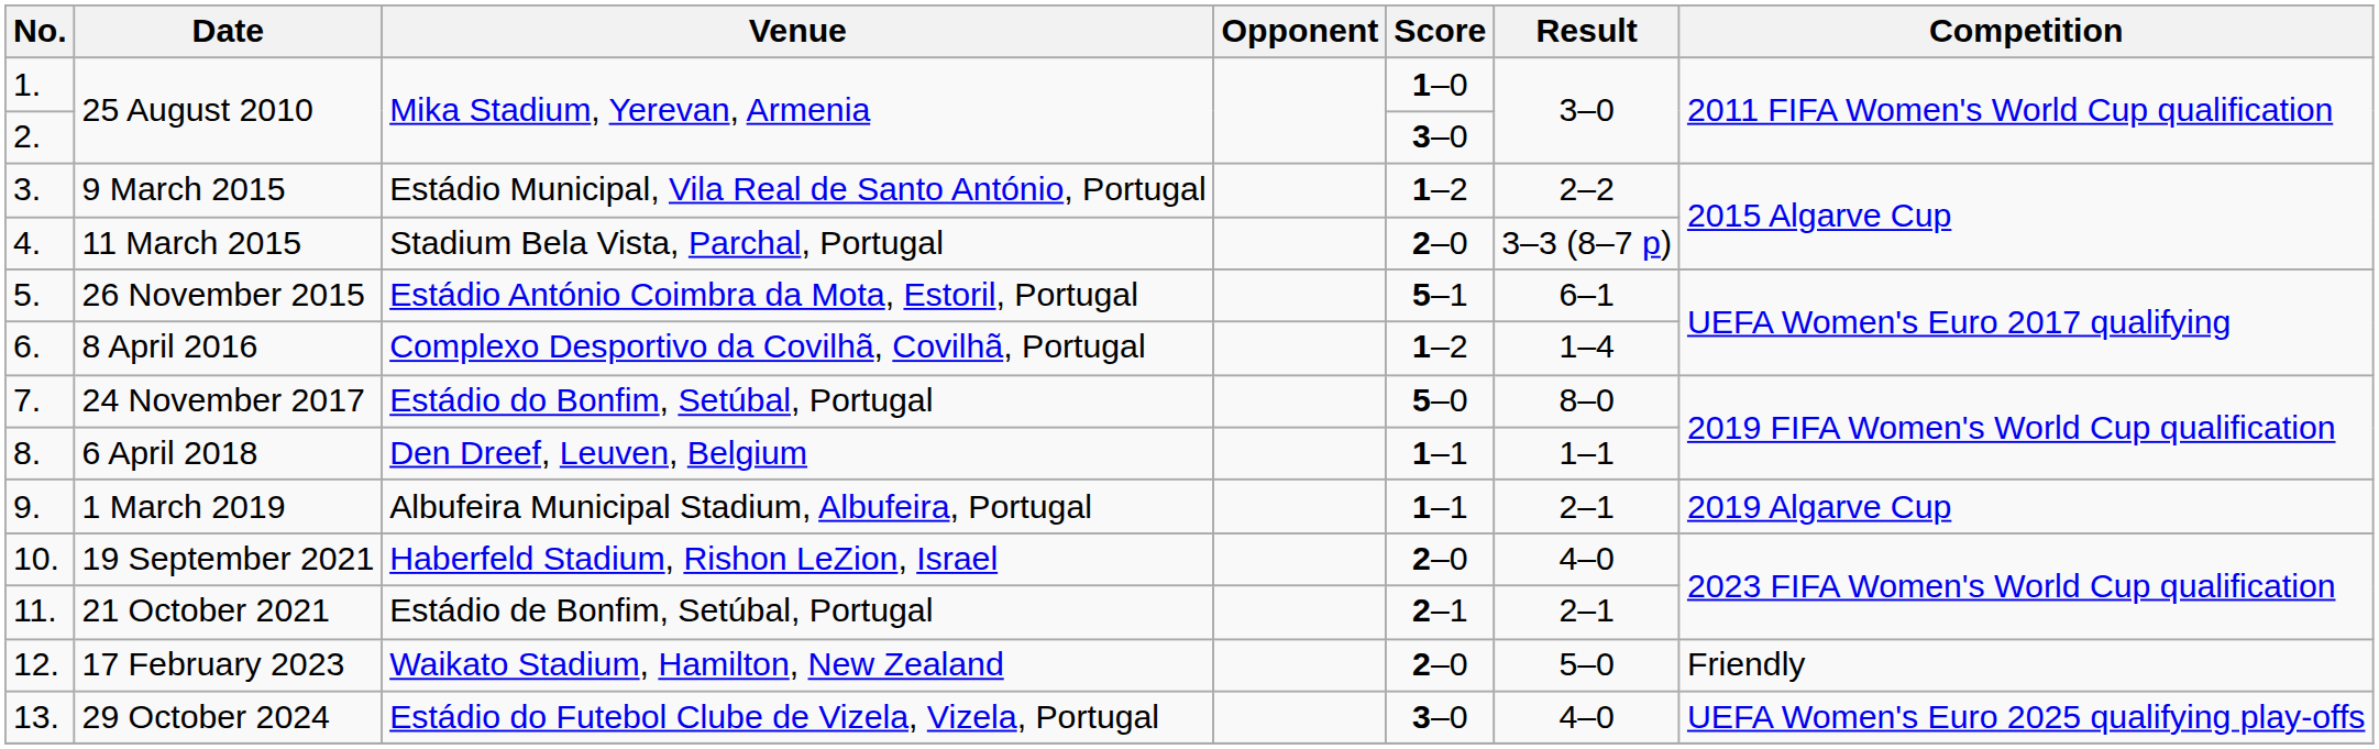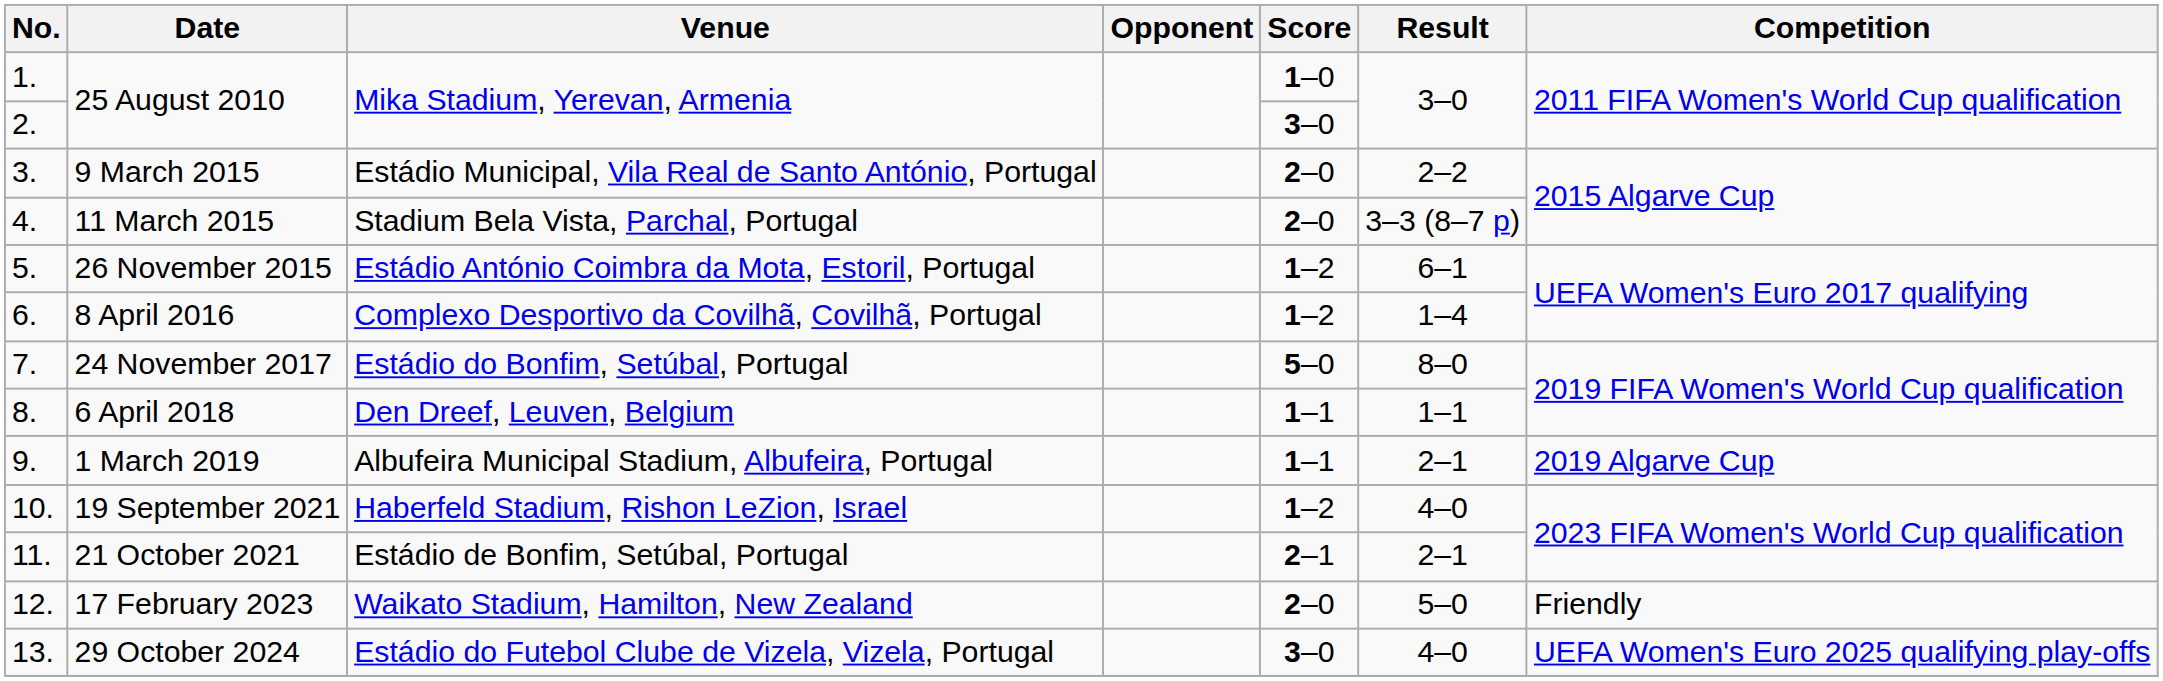 <table class="wikitable">
 <tr>
 <th>No.</th>
 <th>Date</th>
 <th>Venue</th>
 <th>Opponent</th>
 <th>Score</th>
 <th>Result</th>
 <th>Competition</th>
 </tr>
 <tr>
 <td>1.</td>
 <td rowspan=2>25 August 2010</td>
 <td rowspan=2><a href='#'>Mika Stadium</a>, <a href='#'>Yerevan</a>, <a href='#'>Armenia</a></td>
 <td rowspan=2></td>
 <td align=center><strong>1</strong>–0</td>
 <td rowspan=2 align=center>3–0</td>
 <td rowspan=2><a href='#'>2011 FIFA Women's World Cup qualification</a></td>
 </tr>
 <tr>
 <td>2.</td>
 <td align=center><strong>3</strong>–0</td>
 </tr>
 <tr>
 <td>3.</td>
 <td>9 March 2015</td>
 <td>Estádio Municipal, <a href='#'>Vila Real de Santo António</a>, Portugal</td>
 <td></td>
-<td align=center><strong>1</strong>–2</td>
+<td align=center><strong>2</strong>–0</td>
 <td align=center>2–2</td>
 <td rowspan=2><a href='#'>2015 Algarve Cup</a></td>
 </tr>
 <tr>
 <td>4.</td>
 <td>11 March 2015</td>
 <td>Stadium Bela Vista, <a href='#'>Parchal</a>, Portugal</td>
 <td></td>
 <td align=center><strong>2</strong>–0</td>
 <td align=center>3–3 (8–7 <a href='#'>p</a>)</td>
 </tr>
 <tr>
 <td>5.</td>
 <td>26 November 2015</td>
 <td><a href='#'>Estádio António Coimbra da Mota</a>, <a href='#'>Estoril</a>, Portugal</td>
 <td></td>
-<td align=center><strong>5</strong>–1</td>
+<td align=center><strong>1</strong>–2</td>
 <td align=center>6–1</td>
 <td rowspan=2><a href='#'>UEFA Women's Euro 2017 qualifying</a></td>
 </tr>
 <tr>
 <td>6.</td>
 <td>8 April 2016</td>
 <td><a href='#'>Complexo Desportivo da Covilhã</a>, <a href='#'>Covilhã</a>, Portugal</td>
 <td></td>
 <td align=center><strong>1</strong>–2</td>
 <td align=center>1–4</td>
 </tr>
 <tr>
 <td>7.</td>
 <td>24 November 2017</td>
 <td><a href='#'>Estádio do Bonfim</a>, <a href='#'>Setúbal</a>, Portugal</td>
 <td></td>
 <td align=center><strong>5</strong>–0</td>
 <td align=center>8–0</td>
 <td rowspan=2><a href='#'>2019 FIFA Women's World Cup qualification</a></td>
 </tr>
 <tr>
 <td>8.</td>
 <td>6 April 2018</td>
 <td><a href='#'>Den Dreef</a>, <a href='#'>Leuven</a>, <a href='#'>Belgium</a></td>
 <td></td>
 <td align=center><strong>1</strong>–1</td>
 <td align=center>1–1</td>
 </tr>
 <tr>
 <td>9.</td>
 <td>1 March 2019</td>
 <td>Albufeira Municipal Stadium, <a href='#'>Albufeira</a>, Portugal</td>
 <td></td>
 <td align=center><strong>1</strong>–1</td>
 <td align=center>2–1</td>
 <td><a href='#'>2019 Algarve Cup</a></td>
 </tr>
 <tr>
 <td>10.</td>
 <td>19 September 2021</td>
 <td><a href='#'>Haberfeld Stadium</a>, <a href='#'>Rishon LeZion</a>, <a href='#'>Israel</a></td>
 <td></td>
-<td align=center><strong>2</strong>–0</td>
+<td align=center><strong>1</strong>–2</td>
 <td align=center>4–0</td>
 <td rowspan=2><a href='#'>2023 FIFA Women's World Cup qualification</a></td>
 </tr>
 <tr>
 <td>11.</td>
 <td>21 October 2021</td>
 <td>Estádio de Bonfim, Setúbal, Portugal</td>
 <td></td>
 <td align=center><strong>2</strong>–1</td>
 <td align=center>2–1</td>
 </tr>
 <tr>
 <td>12.</td>
 <td>17 February 2023</td>
 <td><a href='#'>Waikato Stadium</a>, <a href='#'>Hamilton</a>, <a href='#'>New Zealand</a></td>
 <td></td>
 <td align=center><strong>2</strong>–0</td>
 <td align=center>5–0</td>
 <td>Friendly</td>
 </tr>
 <tr>
 <td>13.</td>
 <td>29 October 2024</td>
 <td><a href='#'>Estádio do Futebol Clube de Vizela</a>, <a href='#'>Vizela</a>, Portugal</td>
 <td></td>
 <td align=center><strong>3</strong>–0</td>
 <td align=center>4–0</td>
 <td><a href='#'>UEFA Women's Euro 2025 qualifying play-offs</a></td>
 </tr>
 <tr>
 </tr>
 </table>
